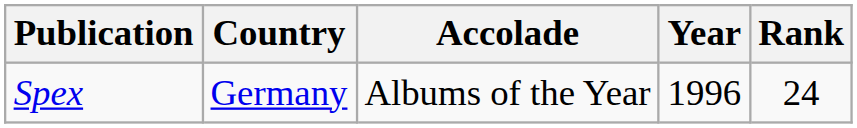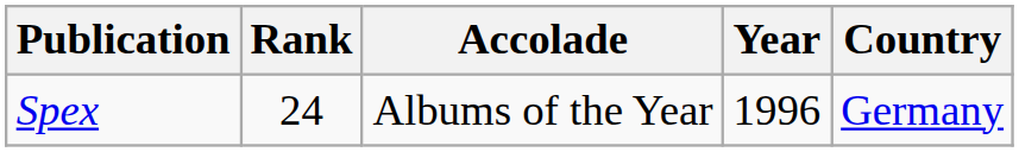 <table class="wikitable">
 <tr>
 <th>Publication</th>
-<th>Country</th>
+<th>Rank</th>
 <th>Accolade</th>
 <th>Year</th>
-<th>Rank</th>
+<th>Country</th>
 </tr>
 <tr>
 <td><em><a href='#'>Spex</a></em></td>
-<td><a href='#'>Germany</a></td>
+<td style="text-align:center;">24</td>
 <td>Albums of the Year</td>
 <td>1996</td>
-<td style="text-align:center;">24</td>
+<td><a href='#'>Germany</a></td>
 </tr>
 </table>
